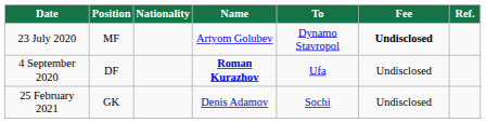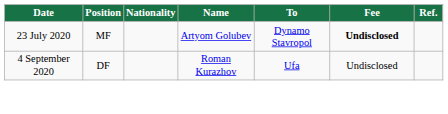 <table class="wikitable"  style="text-align:center; font-size:90%; ">
 <tr>
 <th style="background:#177245; color:#FFFFFF; width:200px;">Date</th>
 <th style="background:#177245; color:#FFFFFF; width:50px;">Position</th>
 <th style="background:#177245; color:#FFFFFF; width:50px;">Nationality</th>
 <th style="background:#177245; color:#FFFFFF; width:200px;">Name</th>
 <th style="background:#177245; color:#FFFFFF; width:200px;">To</th>
 <th style="background:#177245; color:#FFFFFF; width:200px;">Fee</th>
 <th style="background:#177245; color:#FFFFFF; width:50px;">Ref.</th>
 </tr>
 <tr>
 <td>23 July 2020</td>
 <td>MF</td>
 <td></td>
 <td><a href='#'>Artyom Golubev</a></td>
 <td><a href='#'>Dynamo Stavropol</a></td>
 <td><strong>Undisclosed</strong></td>
 <td></td>
 </tr>
 <tr>
 <td>4 September 2020</td>
 <td>DF</td>
 <td></td>
-<td><strong><a href='#'>Roman Kurazhov</a></strong></td>
+<td><a href='#'>Roman Kurazhov</a></td>
 <td><a href='#'>Ufa</a></td>
 <td>Undisclosed</td>
 <td></td>
 </tr>
-<tr>
-<td>25 February 2021</td>
-<td>GK</td>
-<td></td>
-<td><a href='#'>Denis Adamov</a></td>
-<td><a href='#'>Sochi</a></td>
-<td>Undisclosed</td>
-<td></td>
-</tr>
 </table>
